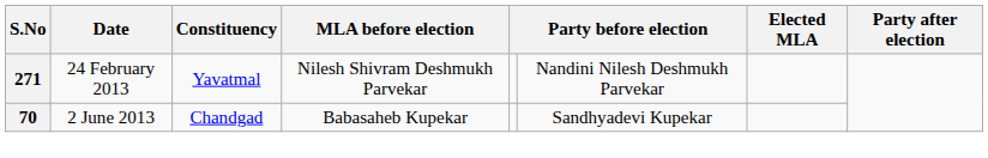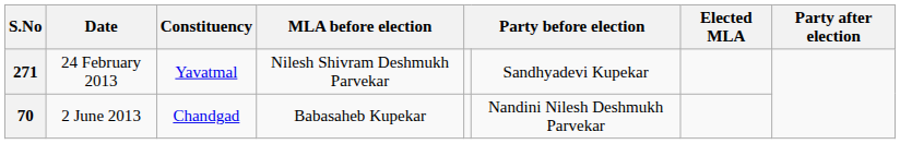 <table class="wikitable sortable" style="text-align:center;">
 <tr>
 <th>S.No</th>
 <th>Date</th>
 <th>Constituency</th>
 <th>MLA before election</th>
 <th colspan="2">Party before election</th>
 <th>Elected MLA</th>
 <th colspan="2">Party after election</th>
 </tr>
 <tr>
 <th>271</th>
 <td>24 February 2013</td>
 <td><a href='#'>Yavatmal</a></td>
 <td>Nilesh Shivram Deshmukh Parvekar</td>
 <td></td>
-<td>Nandini Nilesh Deshmukh Parvekar</td>
+<td>Sandhyadevi Kupekar</td>
 <td></td>
 </tr>
 <tr>
 <th>70</th>
 <td>2 June 2013</td>
 <td><a href='#'>Chandgad</a></td>
 <td>Babasaheb Kupekar</td>
 <td></td>
-<td>Sandhyadevi Kupekar</td>
+<td>Nandini Nilesh Deshmukh Parvekar</td>
 <td></td>
 </tr>
 </table>
